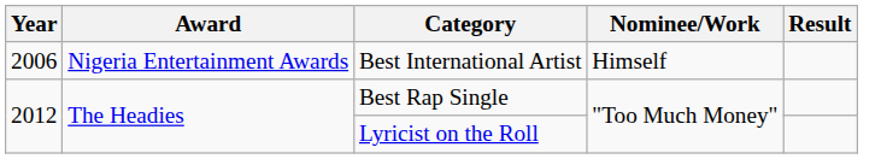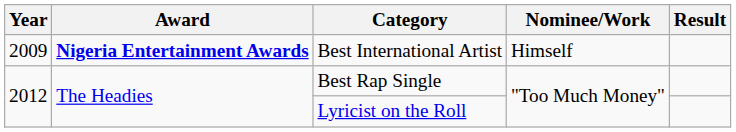 <table class="wikitable">
 <tr>
 <th>Year</th>
 <th>Award</th>
 <th>Category</th>
 <th>Nominee/Work</th>
 <th>Result</th>
 </tr>
 <tr>
-<td>2006</td>
-<td><a href='#'>Nigeria Entertainment Awards</a></td>
+<td>2009</td>
+<td><strong><a href='#'>Nigeria Entertainment Awards</a></strong></td>
 <td>Best International Artist</td>
 <td>Himself</td>
 <td></td>
 </tr>
 <tr>
 <td rowspan="2">2012</td>
 <td rowspan="2"><a href='#'>The Headies</a></td>
 <td>Best Rap Single</td>
 <td rowspan="2">"Too Much Money"</td>
 <td></td>
 </tr>
 <tr>
 <td><a href='#'>Lyricist on the Roll</a></td>
 <td></td>
 </tr>
 </table>
